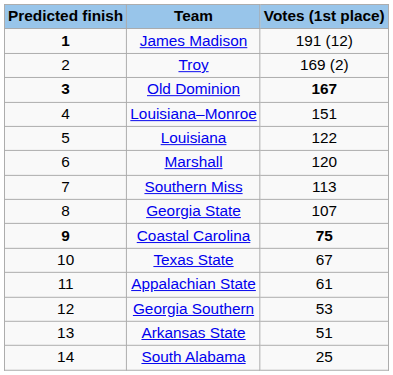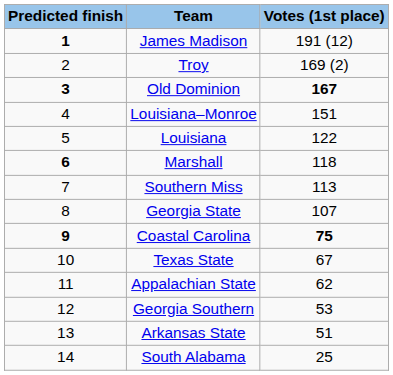 <table class="wikitable" border="1">
 <tr align=center>
 <th style= background:#98C5EA; color:#003057; border:2px solid #003057; text-align:center>Predicted finish</th>
 <th style= background:#98C5EA; color:#003057; border:2px solid #003057; text-align:center>Team</th>
 <th style= background:#98C5EA; color:#003057; border:2px solid #003057; text-align:center>Votes (1st place)</th>
 </tr>
 <tr align="center">
 <td><strong>1</strong></td>
 <td><a href='#'>James Madison</a></td>
 <td>191 (12)</td>
 </tr>
 <tr align="center">
 <td>2</td>
 <td><a href='#'>Troy</a></td>
 <td>169 (2)</td>
 </tr>
 <tr align="center">
 <td><strong>3</strong></td>
 <td><a href='#'>Old Dominion</a></td>
 <td><strong>167</strong></td>
 </tr>
 <tr align="center">
 <td>4</td>
 <td><a href='#'>Louisiana–Monroe</a></td>
 <td>151</td>
 </tr>
 <tr align="center">
 <td>5</td>
 <td><a href='#'>Louisiana</a></td>
 <td>122</td>
 </tr>
 <tr align="center">
-<td>6</td>
+<td><strong>6</strong></td>
 <td><a href='#'>Marshall</a></td>
-<td>120</td>
+<td>118</td>
 </tr>
 <tr align="center">
 <td>7</td>
 <td><a href='#'>Southern Miss</a></td>
 <td>113</td>
 </tr>
 <tr align="center">
 <td>8</td>
 <td><a href='#'>Georgia State</a></td>
 <td>107</td>
 </tr>
 <tr align="center">
 <td><strong>9</strong></td>
 <td><a href='#'>Coastal Carolina</a></td>
 <td><strong>75</strong></td>
 </tr>
 <tr align="center">
 <td>10</td>
 <td><a href='#'>Texas State</a></td>
 <td>67</td>
 </tr>
 <tr align="center">
 <td>11</td>
 <td><a href='#'>Appalachian State</a></td>
-<td>61</td>
+<td>62</td>
 </tr>
 <tr align="center">
 <td>12</td>
 <td><a href='#'>Georgia Southern</a></td>
 <td>53</td>
 </tr>
 <tr align="center">
 <td>13</td>
 <td><a href='#'>Arkansas State</a></td>
 <td>51</td>
 </tr>
 <tr align="center">
 <td>14</td>
 <td><a href='#'>South Alabama</a></td>
 <td>25</td>
 </tr>
 </table>
